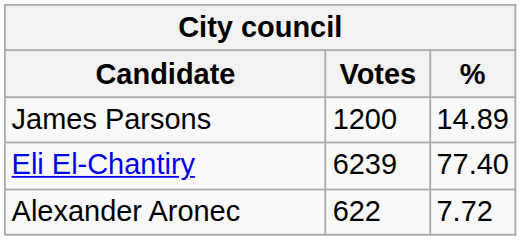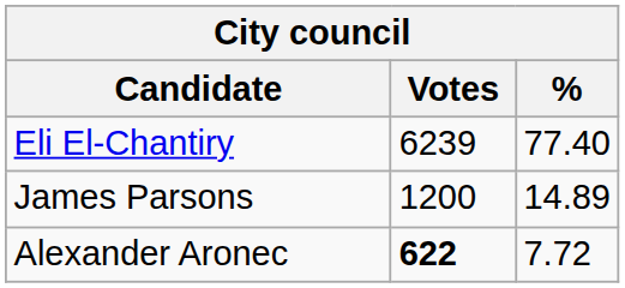 <table class="wikitable">
 <tr>
 <th colspan="3">City council</th>
 </tr>
 <tr>
 <th style="width: 170px">Candidate</th>
 <th style="width: 50px">Votes</th>
 <th style="width: 40px">%</th>
 </tr>
 <tr>
+<td><a href='#'>Eli El-Chantiry</a></td>
+<td>6239</td>
+<td>77.40</td>
+</tr>
+<tr>
 <td>James Parsons</td>
 <td>1200</td>
 <td>14.89</td>
 </tr>
 <tr>
-<td><a href='#'>Eli El-Chantiry</a></td>
-<td>6239</td>
-<td>77.40</td>
-</tr>
-<tr>
 <td>Alexander Aronec</td>
-<td>622</td>
+<td><strong>622</strong></td>
 <td>7.72</td>
 </tr>
 </table>
